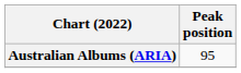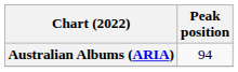 <table class="wikitable sortable plainrowheaders" style="text-align:center">
 <tr>
 <th scope="col">Chart (2022)</th>
 <th scope="col">Peak<br>position</th>
 </tr>
 <tr>
 <th scope="row">Australian Albums (<a href='#'>ARIA</a>)</th>
-<td>95</td>
+<td>94</td>
 </tr>
 <tr>
 </tr>
 <tr>
 </tr>
 <tr>
 </tr>
 <tr>
 </tr>
 <tr>
 </tr>
 <tr>
 </tr>
 <tr>
 </tr>
 <tr>
 </tr>
 <tr>
 </tr>
 <tr>
 </tr>
 <tr>
 </tr>
 <tr>
 </tr>
 <tr>
 </tr>
 <tr>
 </tr>
 </table>
